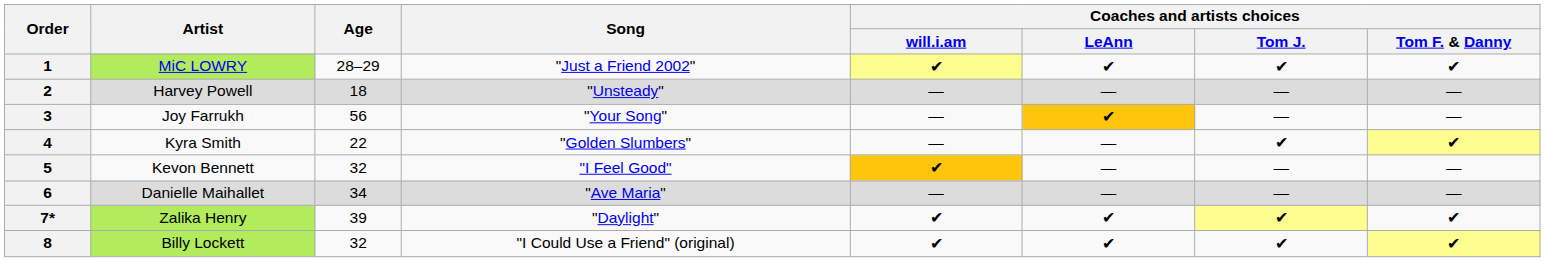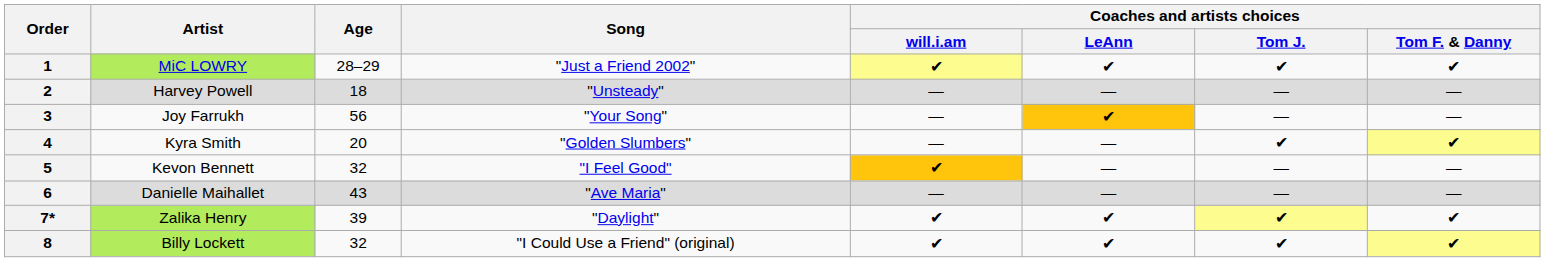 <table class="wikitable" style="text-align:center; width:100%;">
 <tr>
 <th rowspan="2" scope="col" style="width:05%;">Order</th>
 <th rowspan="2" scope="col" style="width:13%;">Artist</th>
 <th scope="col" rowspan="2" style="width:05%;">Age</th>
 <th scope="col" rowspan="2" style="width:26%;">Song</th>
 <th scope="col"  colspan="4" style="width:40%;">Coaches and artists choices</th>
 </tr>
 <tr>
 <th style="width:10%;"><a href='#'>will.i.am</a></th>
 <th style="width:10%;"><a href='#'>LeAnn</a></th>
 <th style="width:10%;"><a href='#'>Tom J.</a></th>
 <th style="width:10%;"><a href='#'>Tom F.</a> & <a href='#'>Danny</a></th>
 </tr>
 <tr>
 <th>1</th>
 <td style="background:#B2EC5D"><a href='#'>MiC LOWRY</a></td>
 <td>28–29</td>
 <td>"<a href='#'>Just a Friend 2002</a>"</td>
 <td style="background:#fdfc8f">✔</td>
 <td>✔</td>
 <td>✔</td>
 <td>✔</td>
 </tr>
 <tr style="background:#DCDCDC">
 <th>2</th>
 <td>Harvey Powell</td>
 <td>18</td>
 <td>"<a href='#'>Unsteady</a>"</td>
 <td>—</td>
 <td>—</td>
 <td>—</td>
 <td>—</td>
 </tr>
 <tr>
 <th>3</th>
 <td scope="row">Joy Farrukh</td>
 <td>56</td>
 <td>"<a href='#'>Your Song</a>"</td>
 <td>—</td>
 <td style="background:#ffc40c">✔</td>
 <td>—</td>
 <td>—</td>
 </tr>
 <tr>
 <th>4</th>
 <td scope="row">Kyra Smith</td>
-<td>22</td>
+<td>20</td>
 <td>"<a href='#'>Golden Slumbers</a>"</td>
 <td>—</td>
 <td>—</td>
 <td>✔</td>
 <td style="background:#fdfc8f">✔</td>
 </tr>
 <tr>
 <th>5</th>
 <td scope="row">Kevon Bennett</td>
 <td>32</td>
 <td><a href='#'>"I Feel Good"</a></td>
 <td style="background:#ffc40c">✔</td>
 <td>—</td>
 <td>—</td>
 <td>—</td>
 </tr>
 <tr style="background:#DCDCDC">
 <th>6</th>
 <td>Danielle Maihallet</td>
-<td>34</td>
+<td>43</td>
 <td>"<a href='#'>Ave Maria</a>"</td>
 <td>—</td>
 <td>—</td>
 <td>—</td>
 <td>—</td>
 </tr>
 <tr>
 <th>7*</th>
 <td style="background:#B2EC5D">Zalika Henry</td>
 <td>39</td>
 <td>"<a href='#'>Daylight</a>"</td>
 <td>✔</td>
 <td>✔</td>
 <td style="background:#fdfc8f">✔</td>
 <td>✔</td>
 </tr>
 <tr>
 <th>8</th>
 <td style="background:#B2EC5D">Billy Lockett</td>
 <td>32</td>
 <td>"I Could Use a Friend" (original)</td>
 <td>✔</td>
 <td>✔</td>
 <td>✔</td>
 <td style="background:#fdfc8f">✔</td>
 </tr>
 </table>
